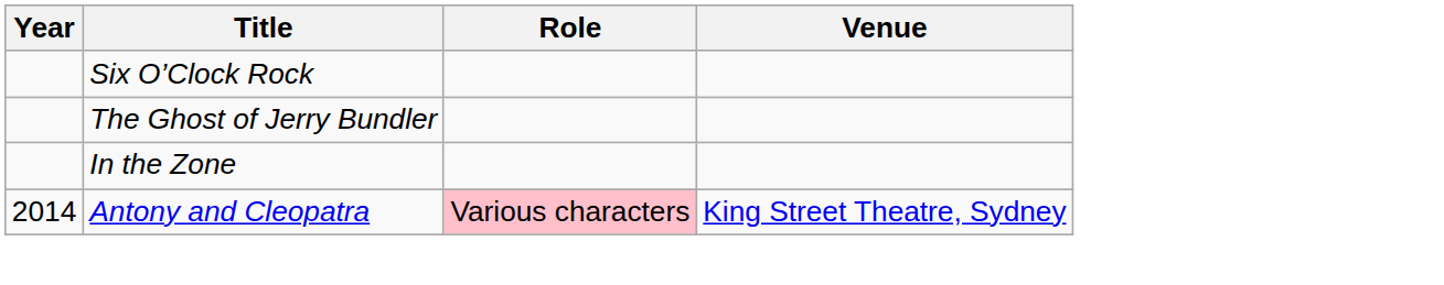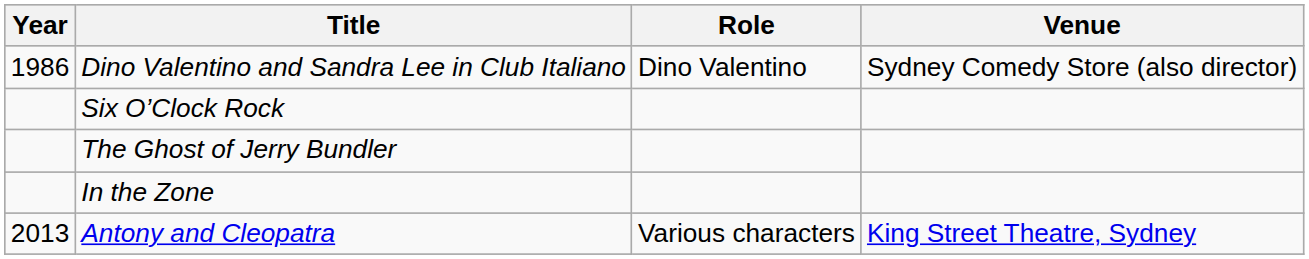 <table class="wikitable" border="1">
 <tr>
 <th>Year</th>
 <th>Title</th>
 <th>Role</th>
 <th>Venue</th>
+</tr>
+<tr>
+<td>1986</td>
+<td><em>Dino Valentino and Sandra Lee in Club Italiano</em></td>
+<td>Dino Valentino</td>
+<td>Sydney Comedy Store (also director)</td>
 </tr>
 <tr>
 <td></td>
 <td><em>Six O’Clock Rock</em></td>
 <td></td>
 <td></td>
 </tr>
 <tr>
 <td></td>
 <td><em>The Ghost of Jerry Bundler</em></td>
 <td></td>
 <td></td>
 </tr>
 <tr>
 <td></td>
 <td><em>In the Zone</em></td>
 <td></td>
 <td></td>
 </tr>
 <tr>
-<td>2014</td>
+<td>2013</td>
 <td><em><a href='#'>Antony and Cleopatra</a></em></td>
-<td style="background: pink;">Various characters</td>
+<td>Various characters</td>
 <td><a href='#'>King Street Theatre, Sydney</a></td>
 </tr>
 </table>
